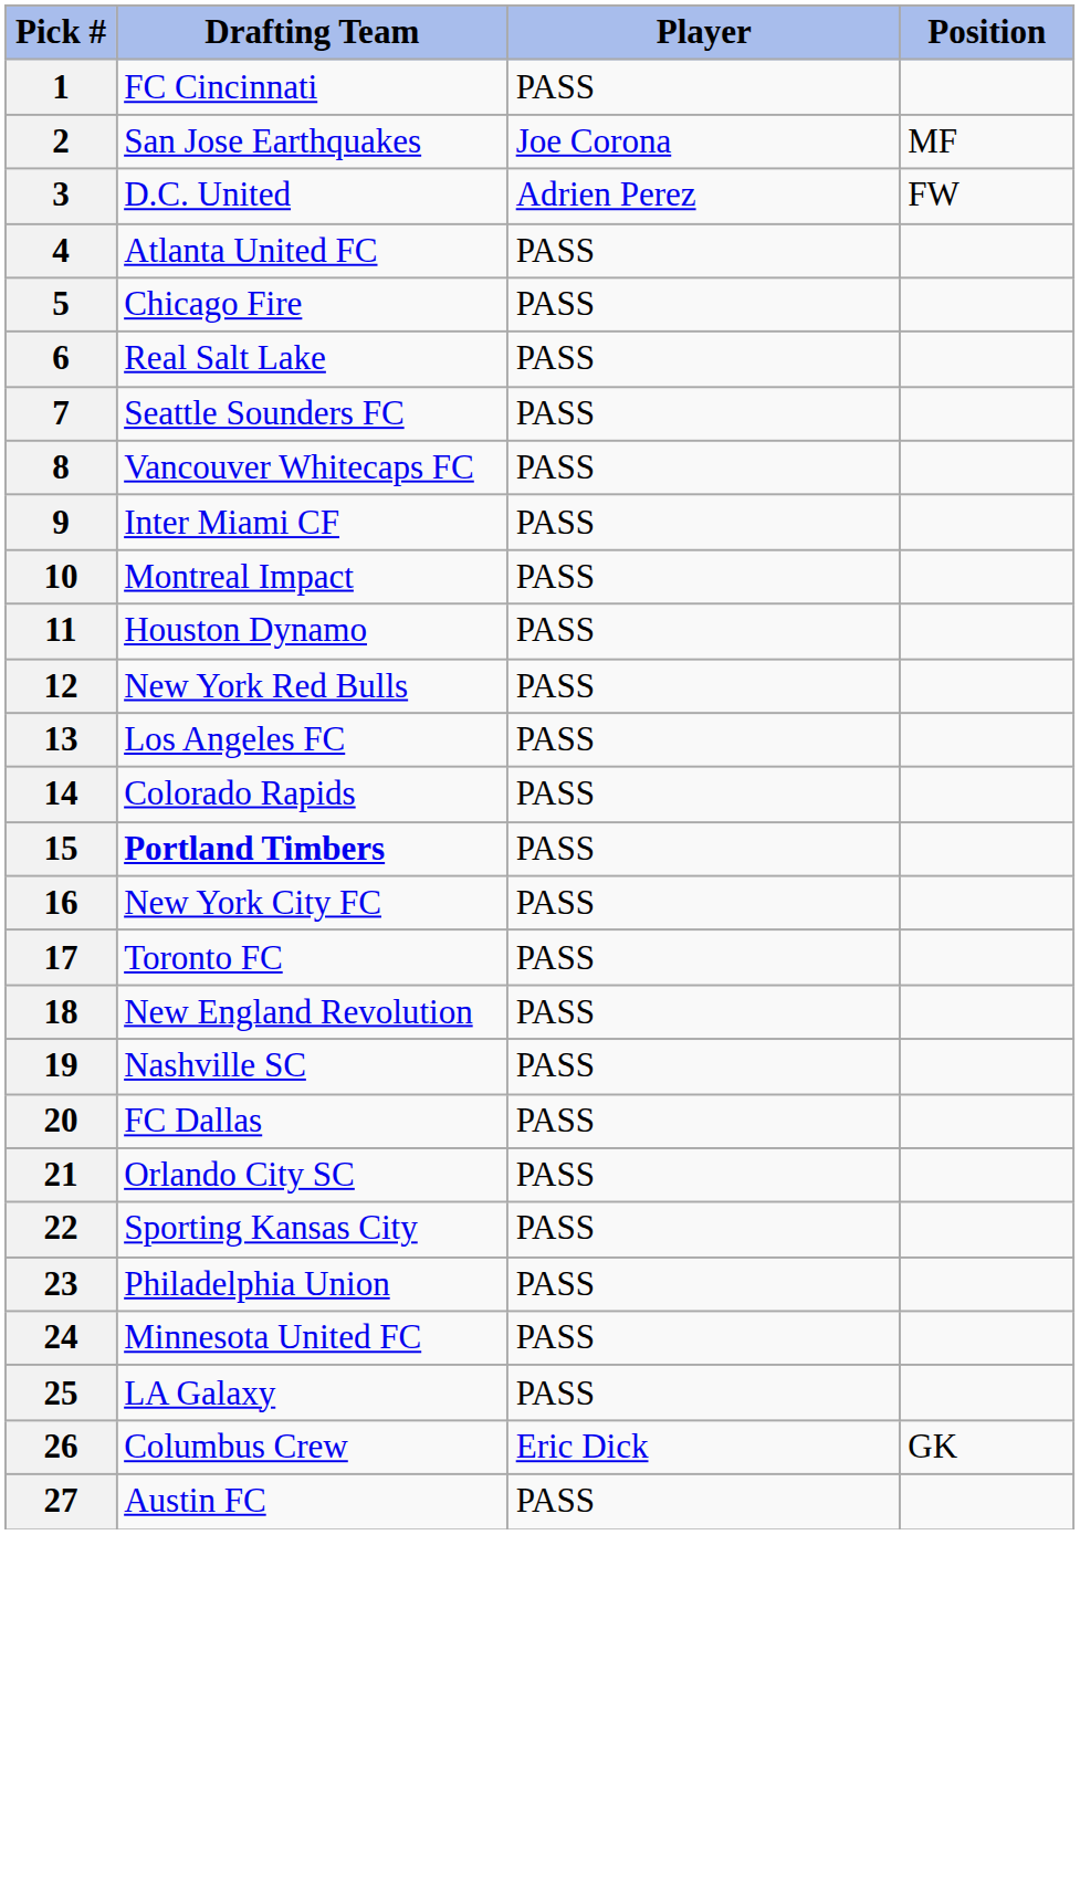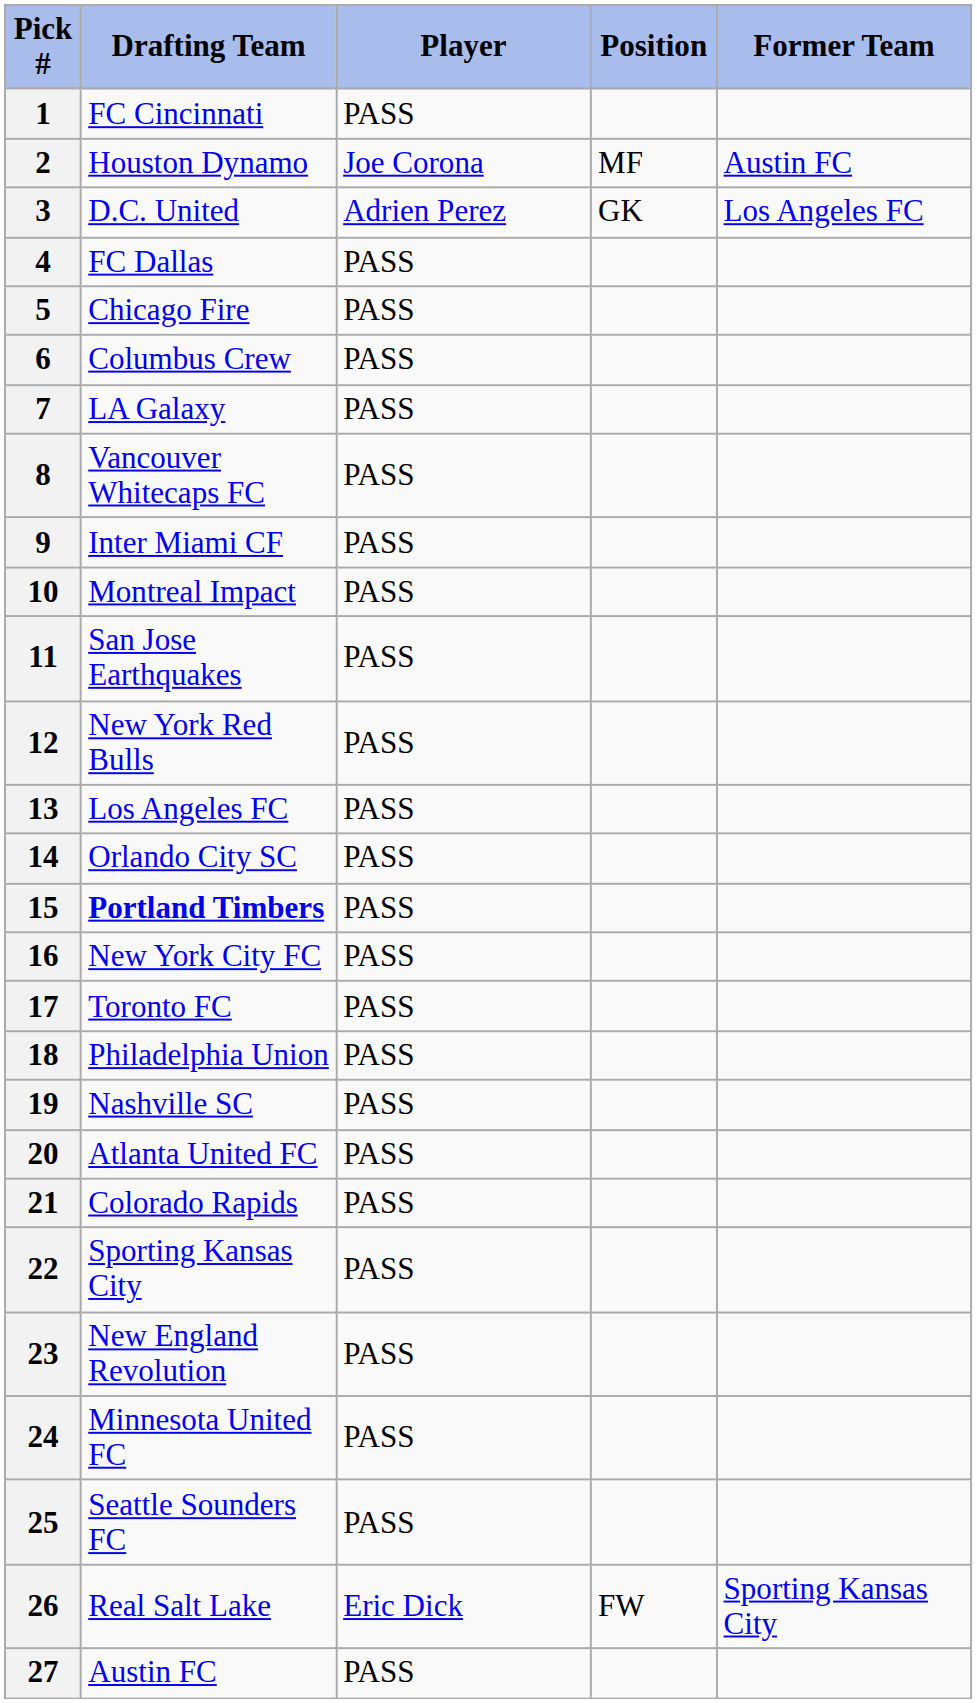 <table class="wikitable sortable" style="width: 80%">
 <tr>
 <th style="background:#A8BDEC;" width=6%>Pick #</th>
 <th width=25% style="background:#A8BDEC;">Drafting Team</th>
 <th width=25% style="background:#A8BDEC;">Player</th>
 <th width=8% style="background:#A8BDEC;">Position</th>
+<th width=25% style="background:#A8BDEC;">Former Team</th>
 </tr>
 <tr>
 <th>1</th>
 <td><a href='#'>FC Cincinnati</a></td>
 <td>PASS</td>
 <td></td>
+<td></td>
 </tr>
 <tr>
 <th>2</th>
-<td><a href='#'>San Jose Earthquakes</a></td>
+<td><a href='#'>Houston Dynamo</a></td>
 <td><a href='#'>Joe Corona</a></td>
 <td>MF</td>
+<td><a href='#'>Austin FC</a></td>
 </tr>
 <tr>
 <th>3</th>
 <td><a href='#'>D.C. United</a></td>
 <td><a href='#'>Adrien Perez</a></td>
-<td>FW</td>
+<td>GK</td>
+<td><a href='#'>Los Angeles FC</a></td>
 </tr>
 <tr>
 <th>4</th>
-<td><a href='#'>Atlanta United FC</a></td>
+<td><a href='#'>FC Dallas</a></td>
 <td>PASS</td>
+<td></td>
 <td></td>
 </tr>
 <tr>
 <th>5</th>
 <td><a href='#'>Chicago Fire</a></td>
 <td>PASS</td>
 <td></td>
+<td></td>
 </tr>
 <tr>
 <th>6</th>
-<td><a href='#'>Real Salt Lake</a></td>
+<td><a href='#'>Columbus Crew</a></td>
 <td>PASS</td>
+<td></td>
 <td></td>
 </tr>
 <tr>
 <th>7</th>
-<td><a href='#'>Seattle Sounders FC</a></td>
+<td><a href='#'>LA Galaxy</a></td>
 <td>PASS</td>
+<td></td>
 <td></td>
 </tr>
 <tr>
 <th>8</th>
 <td><a href='#'>Vancouver Whitecaps FC</a></td>
 <td>PASS</td>
 <td></td>
+<td></td>
 </tr>
 <tr>
 <th>9</th>
 <td><a href='#'>Inter Miami CF</a></td>
 <td>PASS</td>
+<td></td>
 <td></td>
 </tr>
 <tr>
 <th>10</th>
 <td><a href='#'>Montreal Impact</a></td>
 <td>PASS</td>
 <td></td>
+<td></td>
 </tr>
 <tr>
 <th>11</th>
-<td><a href='#'>Houston Dynamo</a></td>
+<td><a href='#'>San Jose Earthquakes</a></td>
 <td>PASS</td>
+<td></td>
 <td></td>
 </tr>
 <tr>
 <th>12</th>
 <td><a href='#'>New York Red Bulls</a></td>
 <td>PASS</td>
 <td></td>
+<td></td>
 </tr>
 <tr>
 <th>13</th>
 <td><a href='#'>Los Angeles FC</a></td>
 <td>PASS</td>
 <td></td>
+<td></td>
 </tr>
 <tr>
 <th>14</th>
-<td><a href='#'>Colorado Rapids</a></td>
+<td><a href='#'>Orlando City SC</a></td>
 <td>PASS</td>
+<td></td>
 <td></td>
 </tr>
 <tr>
 <th>15</th>
 <td><strong><a href='#'>Portland Timbers</a></strong></td>
 <td>PASS</td>
 <td></td>
+<td></td>
 </tr>
 <tr>
 <th>16</th>
 <td><a href='#'>New York City FC</a></td>
 <td>PASS</td>
+<td></td>
 <td></td>
 </tr>
 <tr>
 <th>17</th>
 <td><a href='#'>Toronto FC</a></td>
 <td>PASS</td>
 <td></td>
+<td></td>
 </tr>
 <tr>
 <th>18</th>
-<td><a href='#'>New England Revolution</a></td>
+<td><a href='#'>Philadelphia Union</a></td>
 <td>PASS</td>
+<td></td>
 <td></td>
 </tr>
 <tr>
 <th>19</th>
 <td><a href='#'>Nashville SC</a></td>
 <td>PASS</td>
 <td></td>
+<td></td>
 </tr>
 <tr>
 <th>20</th>
-<td><a href='#'>FC Dallas</a></td>
+<td><a href='#'>Atlanta United FC</a></td>
 <td>PASS</td>
+<td></td>
 <td></td>
 </tr>
 <tr>
 <th>21</th>
-<td><a href='#'>Orlando City SC</a></td>
+<td><a href='#'>Colorado Rapids</a></td>
 <td>PASS</td>
+<td></td>
 <td></td>
 </tr>
 <tr>
 <th>22</th>
 <td><a href='#'>Sporting Kansas City</a></td>
 <td>PASS</td>
 <td></td>
+<td></td>
 </tr>
 <tr>
 <th>23</th>
-<td><a href='#'>Philadelphia Union</a></td>
+<td><a href='#'>New England Revolution</a></td>
 <td>PASS</td>
+<td></td>
 <td></td>
 </tr>
 <tr>
 <th>24</th>
 <td><a href='#'>Minnesota United FC</a></td>
 <td>PASS</td>
 <td></td>
+<td></td>
 </tr>
 <tr>
 <th>25</th>
-<td><a href='#'>LA Galaxy</a></td>
+<td><a href='#'>Seattle Sounders FC</a></td>
 <td>PASS</td>
+<td></td>
 <td></td>
 </tr>
 <tr>
 <th>26</th>
-<td><a href='#'>Columbus Crew</a></td>
+<td><a href='#'>Real Salt Lake</a></td>
 <td><a href='#'>Eric Dick</a></td>
-<td>GK</td>
+<td>FW</td>
+<td><a href='#'>Sporting Kansas City</a></td>
 </tr>
 <tr>
 <th>27</th>
 <td><a href='#'>Austin FC</a></td>
 <td>PASS</td>
 <td></td>
+<td></td>
 </tr>
 </table>
